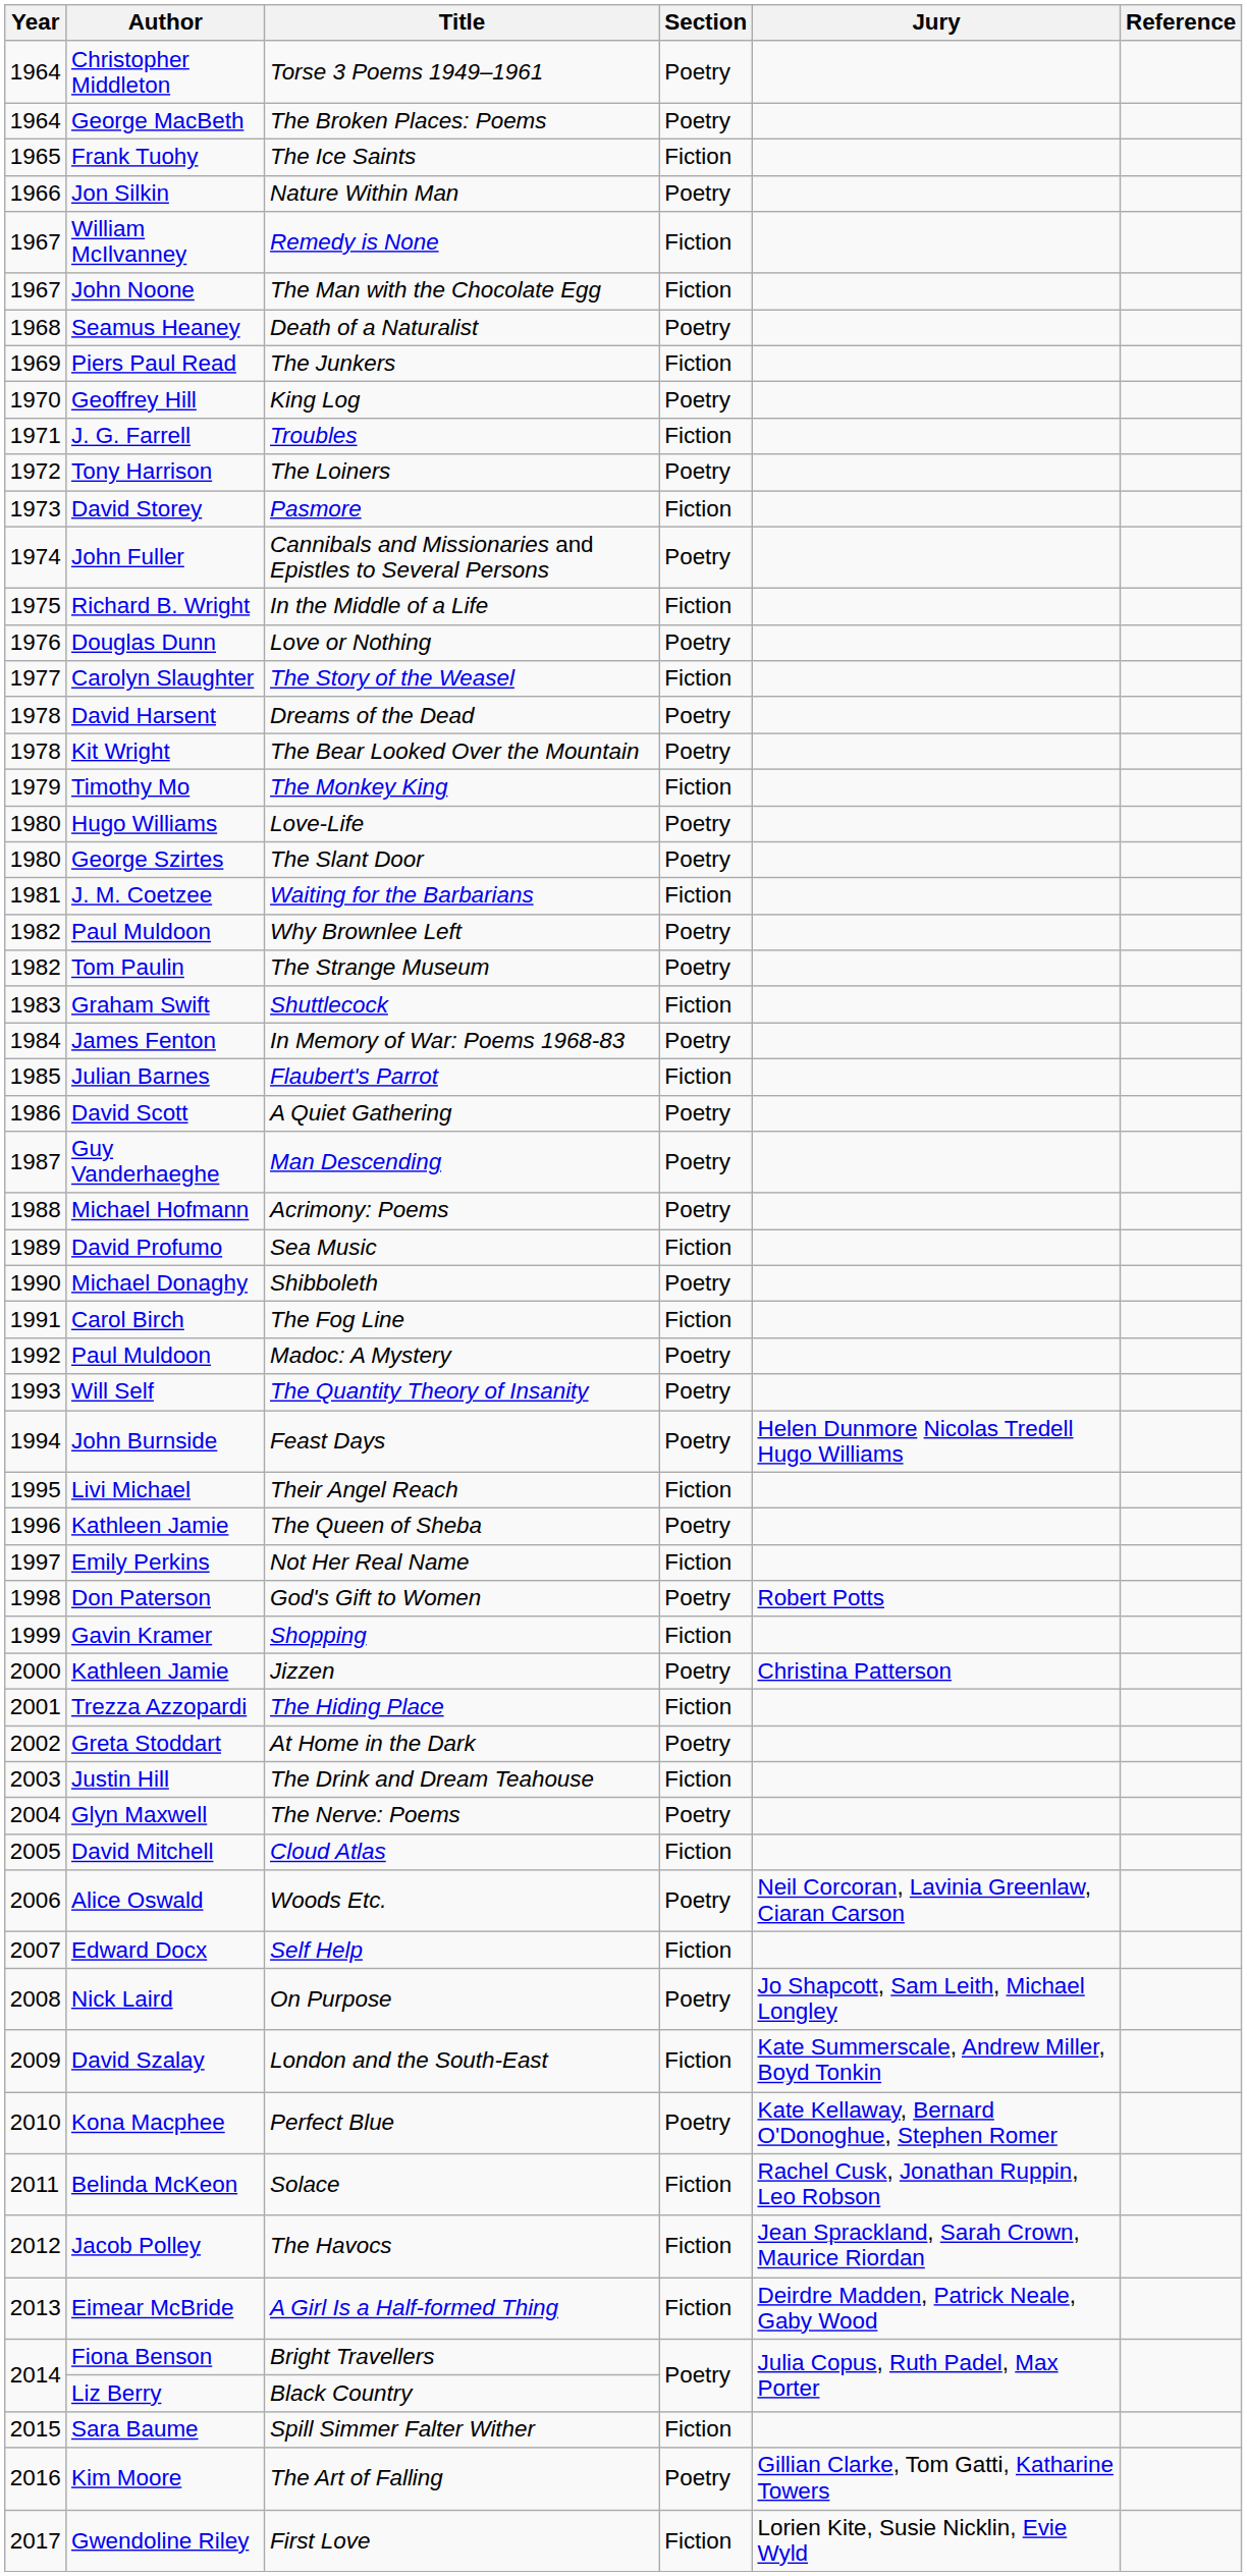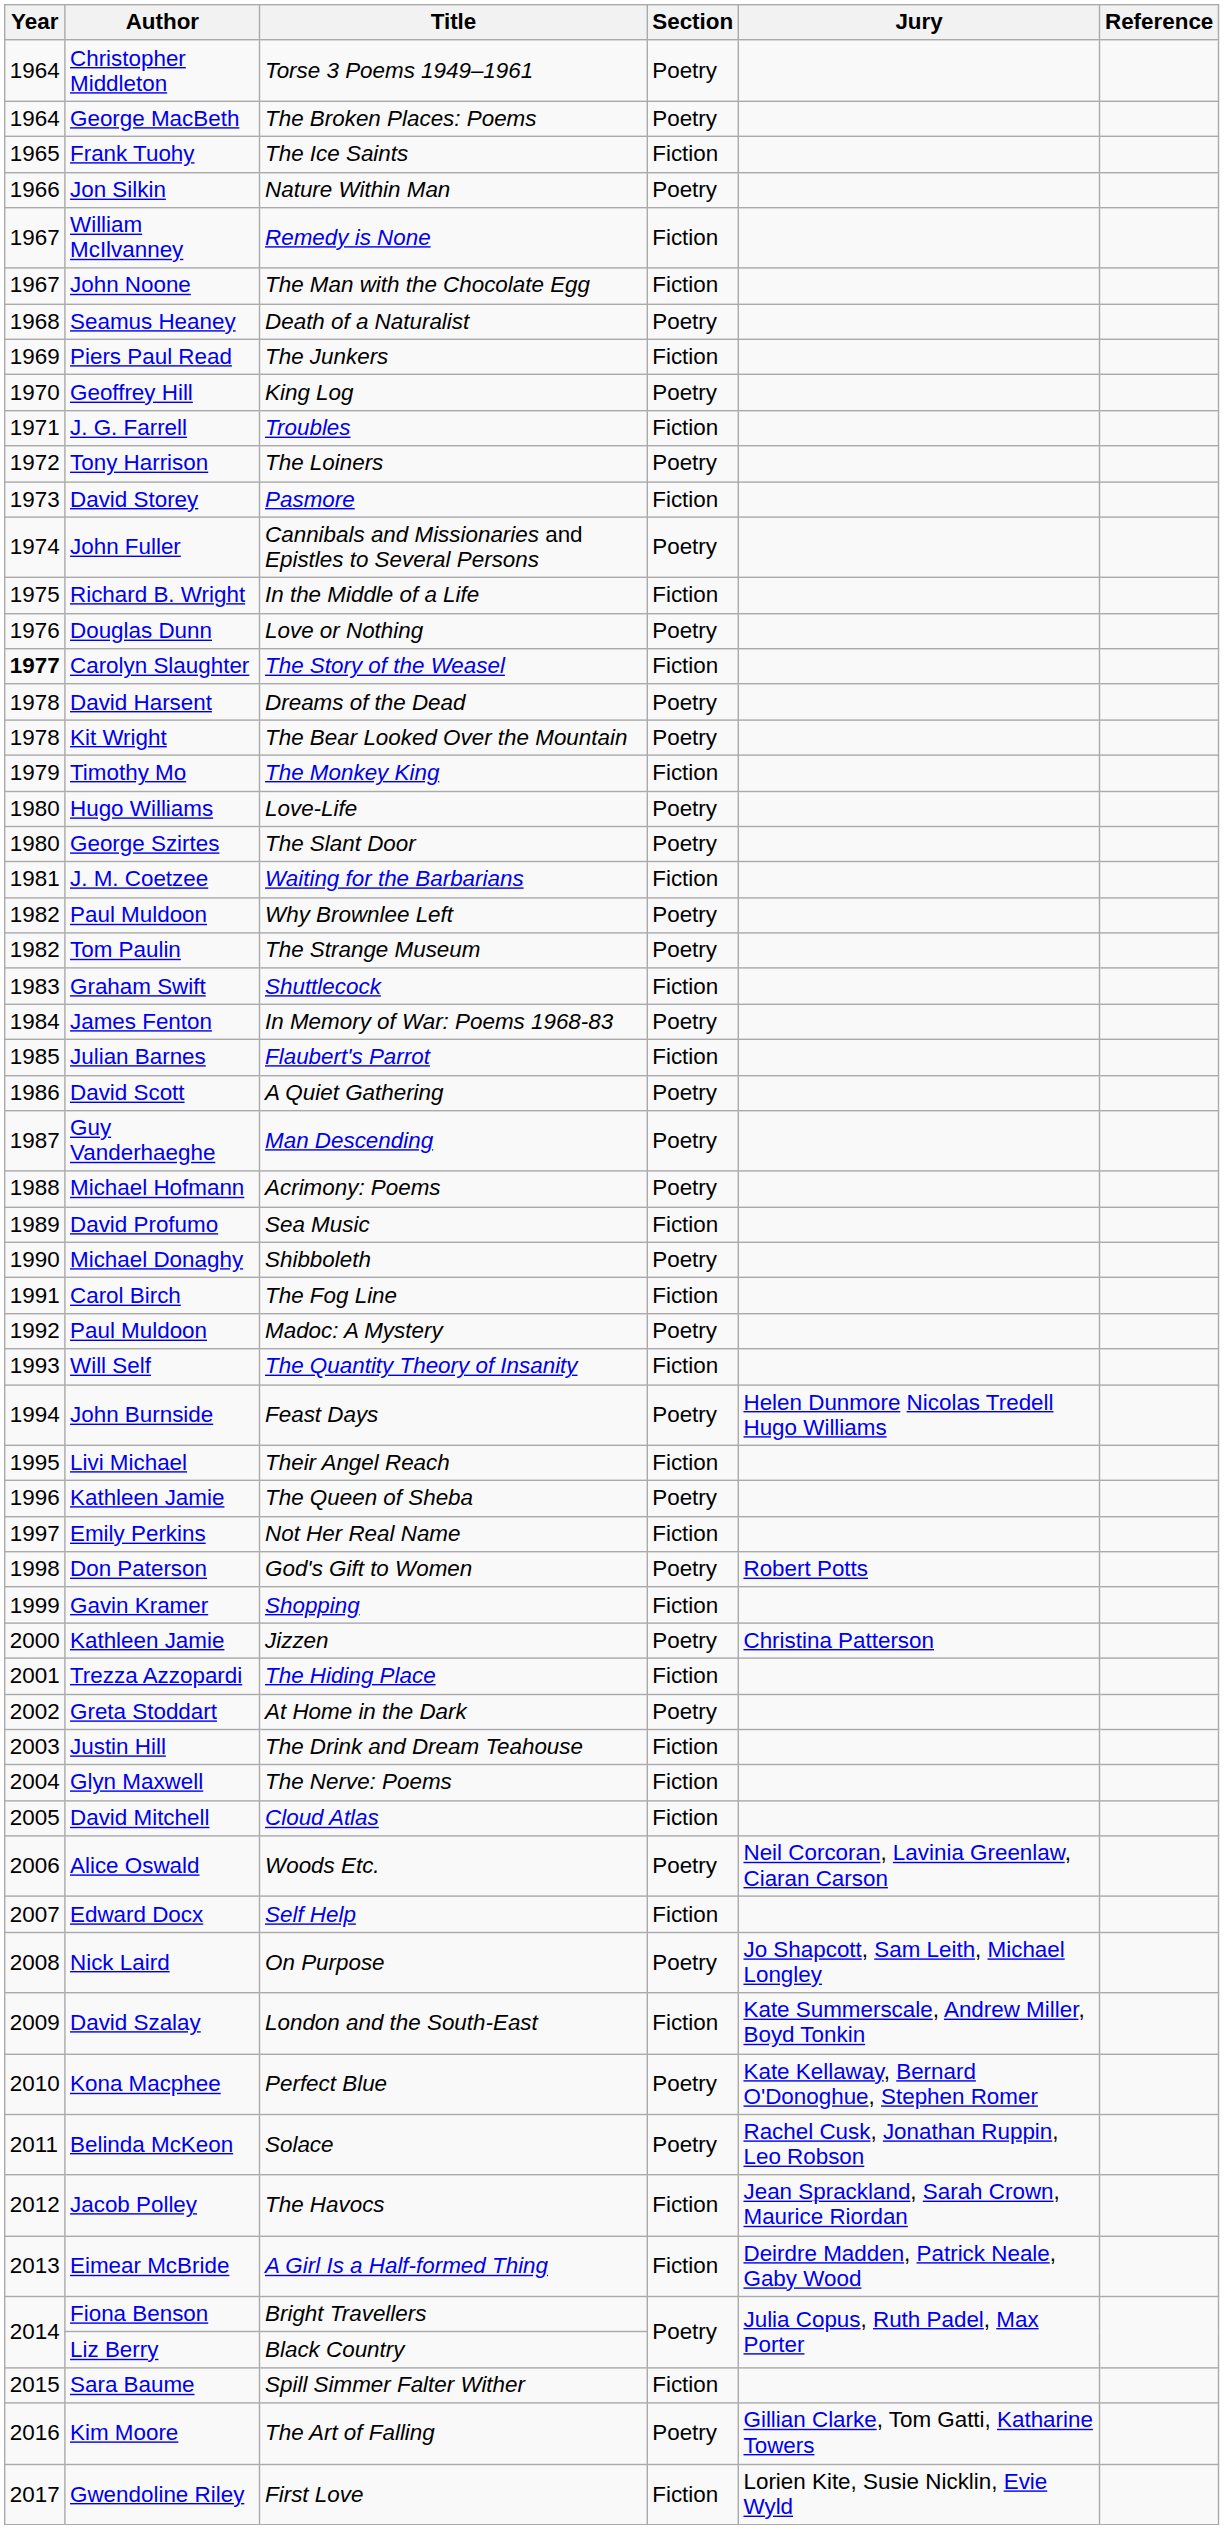 <table class="wikitable sortable">
 <tr>
 <th>Year</th>
 <th>Author</th>
 <th>Title</th>
 <th>Section</th>
 <th>Jury</th>
 <th>Reference</th>
 </tr>
 <tr>
 <td>1964</td>
 <td><a href='#'>Christopher Middleton</a></td>
 <td><em>Torse 3 Poems 1949–1961</em></td>
 <td>Poetry</td>
 <td></td>
 <td></td>
 </tr>
 <tr>
 <td>1964</td>
 <td><a href='#'>George MacBeth</a></td>
 <td><em>The Broken Places: Poems</em></td>
 <td>Poetry</td>
 <td></td>
 <td></td>
 </tr>
 <tr>
 <td>1965</td>
 <td><a href='#'>Frank Tuohy</a></td>
 <td><em>The Ice Saints</em></td>
 <td>Fiction</td>
 <td></td>
 <td></td>
 </tr>
 <tr>
 <td>1966</td>
 <td><a href='#'>Jon Silkin</a></td>
 <td><em>Nature Within Man</em></td>
 <td>Poetry</td>
 <td></td>
 <td></td>
 </tr>
 <tr>
 <td>1967</td>
 <td><a href='#'>William McIlvanney</a></td>
 <td><em><a href='#'>Remedy is None</a></em></td>
 <td>Fiction</td>
 <td></td>
 <td></td>
 </tr>
 <tr>
 <td>1967</td>
 <td><a href='#'>John Noone</a></td>
 <td><em>The Man with the Chocolate Egg</em></td>
 <td>Fiction</td>
 <td></td>
 <td></td>
 </tr>
 <tr>
 <td>1968</td>
 <td><a href='#'>Seamus Heaney</a></td>
 <td><em>Death of a Naturalist</em></td>
 <td>Poetry</td>
 <td></td>
 <td></td>
 </tr>
 <tr>
 <td>1969</td>
 <td><a href='#'>Piers Paul Read</a></td>
 <td><em>The Junkers</em></td>
 <td>Fiction</td>
 <td></td>
 <td></td>
 </tr>
 <tr>
 <td>1970</td>
 <td><a href='#'>Geoffrey Hill</a></td>
 <td><em>King Log</em></td>
 <td>Poetry</td>
 <td></td>
 <td></td>
 </tr>
 <tr>
 <td>1971</td>
 <td><a href='#'>J. G. Farrell</a></td>
 <td><em><a href='#'>Troubles</a></em></td>
 <td>Fiction</td>
 <td></td>
 <td></td>
 </tr>
 <tr>
 <td>1972</td>
 <td><a href='#'>Tony Harrison</a></td>
 <td><em>The Loiners</em></td>
 <td>Poetry</td>
 <td></td>
 <td></td>
 </tr>
 <tr>
 <td>1973</td>
 <td><a href='#'>David Storey</a></td>
 <td><em><a href='#'>Pasmore</a></em></td>
 <td>Fiction</td>
 <td></td>
 <td></td>
 </tr>
 <tr>
 <td>1974</td>
 <td><a href='#'>John Fuller</a></td>
 <td><em>Cannibals and Missionaries</em> and <em>Epistles to Several Persons</em></td>
 <td>Poetry</td>
 <td></td>
 <td></td>
 </tr>
 <tr>
 <td>1975</td>
 <td><a href='#'>Richard B. Wright</a></td>
 <td><em>In the Middle of a Life</em></td>
 <td>Fiction</td>
 <td></td>
 <td></td>
 </tr>
 <tr>
 <td>1976</td>
 <td><a href='#'>Douglas Dunn</a></td>
 <td><em>Love or Nothing</em></td>
 <td>Poetry</td>
 <td></td>
 <td></td>
 </tr>
 <tr>
-<td>1977</td>
+<td><strong>1977</strong></td>
 <td><a href='#'>Carolyn Slaughter</a></td>
 <td><em><a href='#'>The Story of the Weasel</a></em></td>
 <td>Fiction</td>
 <td></td>
 <td></td>
 </tr>
 <tr>
 <td>1978</td>
 <td><a href='#'>David Harsent</a></td>
 <td><em>Dreams of the Dead</em></td>
 <td>Poetry</td>
 <td></td>
 <td></td>
 </tr>
 <tr>
 <td>1978</td>
 <td><a href='#'>Kit Wright</a></td>
 <td><em>The Bear Looked Over the Mountain</em></td>
 <td>Poetry</td>
 <td></td>
 <td></td>
 </tr>
 <tr>
 <td>1979</td>
 <td><a href='#'>Timothy Mo</a></td>
 <td><em><a href='#'>The Monkey King</a></em></td>
 <td>Fiction</td>
 <td></td>
 <td></td>
 </tr>
 <tr>
 <td>1980</td>
 <td><a href='#'>Hugo Williams</a></td>
 <td><em>Love-Life</em></td>
 <td>Poetry</td>
 <td></td>
 <td></td>
 </tr>
 <tr>
 <td>1980</td>
 <td><a href='#'>George Szirtes</a></td>
 <td><em>The Slant Door</em></td>
 <td>Poetry</td>
 <td></td>
 <td></td>
 </tr>
 <tr>
 <td>1981</td>
 <td><a href='#'>J. M. Coetzee</a></td>
 <td><em><a href='#'>Waiting for the Barbarians</a></em></td>
 <td>Fiction</td>
 <td></td>
 <td></td>
 </tr>
 <tr>
 <td>1982</td>
 <td><a href='#'>Paul Muldoon</a></td>
 <td><em>Why Brownlee Left</em></td>
 <td>Poetry</td>
 <td></td>
 <td></td>
 </tr>
 <tr>
 <td>1982</td>
 <td><a href='#'>Tom Paulin</a></td>
 <td><em>The Strange Museum</em></td>
 <td>Poetry</td>
 <td></td>
 <td></td>
 </tr>
 <tr>
 <td>1983</td>
 <td><a href='#'>Graham Swift</a></td>
 <td><em><a href='#'>Shuttlecock</a></em></td>
 <td>Fiction</td>
 <td></td>
 <td></td>
 </tr>
 <tr>
 <td>1984</td>
 <td><a href='#'>James Fenton</a></td>
 <td><em>In Memory of War: Poems 1968-83</em></td>
 <td>Poetry</td>
 <td></td>
 <td></td>
 </tr>
 <tr>
 <td>1985</td>
 <td><a href='#'>Julian Barnes</a></td>
 <td><em><a href='#'>Flaubert's Parrot</a></em></td>
 <td>Fiction</td>
 <td></td>
 <td></td>
 </tr>
 <tr>
 <td>1986</td>
 <td><a href='#'>David Scott</a></td>
 <td><em>A Quiet Gathering</em></td>
 <td>Poetry</td>
 <td></td>
 <td></td>
 </tr>
 <tr>
 <td>1987</td>
 <td><a href='#'>Guy Vanderhaeghe</a></td>
 <td><em><a href='#'>Man Descending</a></em></td>
 <td>Poetry</td>
 <td></td>
 <td></td>
 </tr>
 <tr>
 <td>1988</td>
 <td><a href='#'>Michael Hofmann</a></td>
 <td><em>Acrimony: Poems</em></td>
 <td>Poetry</td>
 <td></td>
 <td></td>
 </tr>
 <tr>
 <td>1989</td>
 <td><a href='#'>David Profumo</a></td>
 <td><em>Sea Music</em></td>
 <td>Fiction</td>
 <td></td>
 <td></td>
 </tr>
 <tr>
 <td>1990</td>
 <td><a href='#'>Michael Donaghy</a></td>
 <td><em>Shibboleth</em></td>
 <td>Poetry</td>
 <td></td>
 <td></td>
 </tr>
 <tr>
 <td>1991</td>
 <td><a href='#'>Carol Birch</a></td>
 <td><em>The Fog Line</em></td>
 <td>Fiction</td>
 <td></td>
 <td></td>
 </tr>
 <tr>
 <td>1992</td>
 <td><a href='#'>Paul Muldoon</a></td>
 <td><em>Madoc: A Mystery</em></td>
 <td>Poetry</td>
 <td></td>
 <td></td>
 </tr>
 <tr>
 <td>1993</td>
 <td><a href='#'>Will Self</a></td>
 <td><em><a href='#'>The Quantity Theory of Insanity</a></em></td>
-<td>Poetry</td>
+<td>Fiction</td>
 <td></td>
 <td></td>
 </tr>
 <tr>
 <td>1994</td>
 <td><a href='#'>John Burnside</a></td>
 <td><em>Feast Days</em></td>
 <td>Poetry</td>
 <td><a href='#'>Helen Dunmore</a> <a href='#'>Nicolas Tredell</a> <a href='#'>Hugo Williams</a></td>
 <td></td>
 </tr>
 <tr>
 <td>1995</td>
 <td><a href='#'>Livi Michael</a></td>
 <td><em>Their Angel Reach</em></td>
 <td>Fiction</td>
 <td></td>
 <td></td>
 </tr>
 <tr>
 <td>1996</td>
 <td><a href='#'>Kathleen Jamie</a></td>
 <td><em>The Queen of Sheba</em></td>
 <td>Poetry</td>
 <td></td>
 <td></td>
 </tr>
 <tr>
 <td>1997</td>
 <td><a href='#'>Emily Perkins</a></td>
 <td><em>Not Her Real Name</em></td>
 <td>Fiction</td>
 <td></td>
 <td></td>
 </tr>
 <tr>
 <td>1998</td>
 <td><a href='#'>Don Paterson</a></td>
 <td><em>God's Gift to Women</em></td>
 <td>Poetry</td>
 <td><a href='#'>Robert Potts</a></td>
 <td></td>
 </tr>
 <tr>
 <td>1999</td>
 <td><a href='#'>Gavin Kramer</a></td>
 <td><em><a href='#'>Shopping</a></em></td>
 <td>Fiction</td>
 <td></td>
 <td></td>
 </tr>
 <tr>
 <td>2000</td>
 <td><a href='#'>Kathleen Jamie</a></td>
 <td><em>Jizzen</em></td>
 <td>Poetry</td>
 <td><a href='#'>Christina Patterson</a></td>
 <td></td>
 </tr>
 <tr>
 <td>2001</td>
 <td><a href='#'>Trezza Azzopardi</a></td>
 <td><em><a href='#'>The Hiding Place</a></em></td>
 <td>Fiction</td>
 <td></td>
 <td></td>
 </tr>
 <tr>
 <td>2002</td>
 <td><a href='#'>Greta Stoddart</a></td>
 <td><em>At Home in the Dark</em></td>
 <td>Poetry</td>
 <td></td>
 <td></td>
 </tr>
 <tr>
 <td>2003</td>
 <td><a href='#'>Justin Hill</a></td>
 <td><em>The Drink and Dream Teahouse</em></td>
 <td>Fiction</td>
 <td></td>
 <td></td>
 </tr>
 <tr>
 <td>2004</td>
 <td><a href='#'>Glyn Maxwell</a></td>
 <td><em>The Nerve: Poems</em></td>
-<td>Poetry</td>
+<td>Fiction</td>
 <td></td>
 <td></td>
 </tr>
 <tr>
 <td>2005</td>
 <td><a href='#'>David Mitchell</a></td>
 <td><em><a href='#'>Cloud Atlas</a></em></td>
 <td>Fiction</td>
 <td></td>
 <td></td>
 </tr>
 <tr>
 <td>2006</td>
 <td><a href='#'>Alice Oswald</a></td>
 <td><em>Woods Etc.</em></td>
 <td>Poetry</td>
 <td><a href='#'>Neil Corcoran</a>, <a href='#'>Lavinia Greenlaw</a>, <a href='#'>Ciaran Carson</a></td>
 <td></td>
 </tr>
 <tr>
 <td>2007</td>
 <td><a href='#'>Edward Docx</a></td>
 <td><em><a href='#'>Self Help</a></em></td>
 <td>Fiction</td>
 <td></td>
 <td></td>
 </tr>
 <tr>
 <td>2008</td>
 <td><a href='#'>Nick Laird</a></td>
 <td><em>On Purpose</em></td>
 <td>Poetry</td>
 <td><a href='#'>Jo Shapcott</a>, <a href='#'>Sam Leith</a>, <a href='#'>Michael Longley</a></td>
 <td></td>
 </tr>
 <tr>
 <td>2009</td>
 <td><a href='#'>David Szalay</a></td>
 <td><em>London and the South-East</em></td>
 <td>Fiction</td>
 <td><a href='#'>Kate Summerscale</a>, <a href='#'>Andrew Miller</a>, <a href='#'>Boyd Tonkin</a></td>
 <td></td>
 </tr>
 <tr>
 <td>2010</td>
 <td><a href='#'>Kona Macphee</a></td>
 <td><em>Perfect Blue</em></td>
 <td>Poetry</td>
 <td><a href='#'>Kate Kellaway</a>, <a href='#'>Bernard O'Donoghue</a>, <a href='#'>Stephen Romer</a></td>
 <td></td>
 </tr>
 <tr>
 <td>2011</td>
 <td><a href='#'>Belinda McKeon</a></td>
 <td><em>Solace</em></td>
-<td>Fiction</td>
+<td>Poetry</td>
 <td><a href='#'>Rachel Cusk</a>, <a href='#'>Jonathan Ruppin</a>, <a href='#'>Leo Robson</a></td>
 <td></td>
 </tr>
 <tr>
 <td>2012</td>
 <td><a href='#'>Jacob Polley</a></td>
 <td><em>The Havocs</em></td>
 <td>Fiction</td>
 <td><a href='#'>Jean Sprackland</a>, <a href='#'>Sarah Crown</a>, <a href='#'>Maurice Riordan</a></td>
 <td></td>
 </tr>
 <tr>
 <td>2013</td>
 <td><a href='#'>Eimear McBride</a></td>
 <td><em><a href='#'>A Girl Is a Half-formed Thing</a></em></td>
 <td>Fiction</td>
 <td><a href='#'>Deirdre Madden</a>, <a href='#'>Patrick Neale</a>, <a href='#'>Gaby Wood</a></td>
 <td></td>
 </tr>
 <tr>
 <td rowspan=2>2014</td>
 <td><a href='#'>Fiona Benson</a></td>
 <td><em>Bright Travellers</em></td>
 <td rowspan=2>Poetry</td>
 <td rowspan = 2><a href='#'>Julia Copus</a>, <a href='#'>Ruth Padel</a>, <a href='#'>Max Porter</a></td>
 <td rowspan = 2></td>
 </tr>
 <tr>
 <td><a href='#'>Liz Berry</a></td>
 <td><em>Black Country</em></td>
 </tr>
 <tr>
 <td>2015</td>
 <td><a href='#'>Sara Baume</a></td>
 <td><em>Spill Simmer Falter Wither</em></td>
 <td>Fiction</td>
 <td></td>
 <td></td>
 </tr>
 <tr>
 <td>2016</td>
 <td><a href='#'>Kim Moore</a></td>
 <td><em>The Art of Falling</em></td>
 <td>Poetry</td>
 <td><a href='#'>Gillian Clarke</a>, Tom Gatti, <a href='#'>Katharine Towers</a></td>
 <td></td>
 </tr>
 <tr>
 <td>2017</td>
 <td><a href='#'>Gwendoline Riley</a></td>
 <td><em>First Love</em></td>
 <td>Fiction</td>
 <td>Lorien Kite, Susie Nicklin, <a href='#'>Evie Wyld</a></td>
 <td></td>
 </tr>
 </table>
